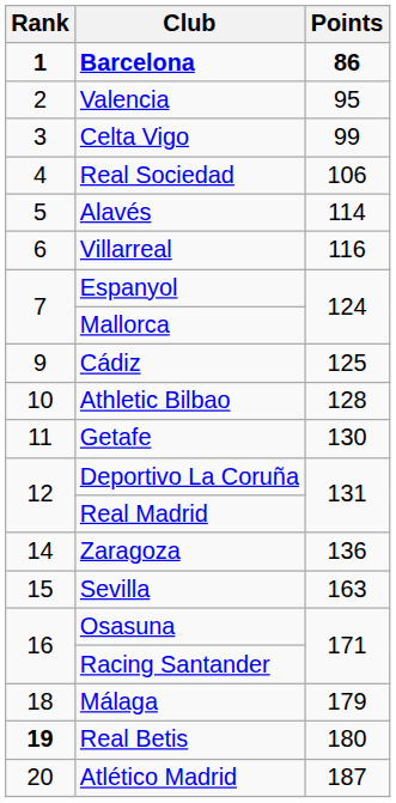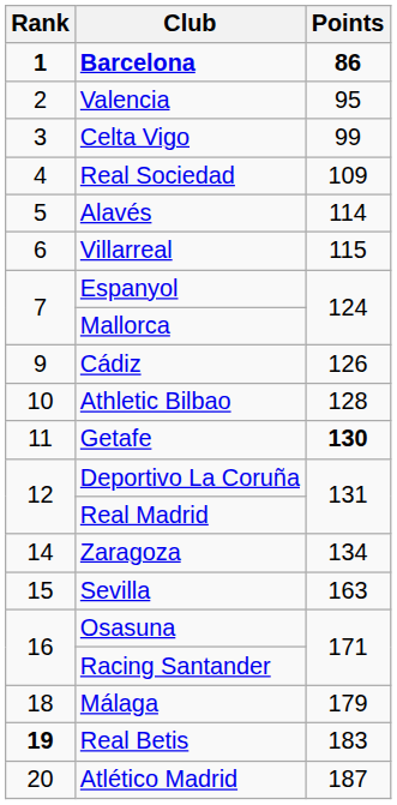 <table class="wikitable">
 <tr>
 <th>Rank</th>
 <th>Club</th>
 <th width=50px>Points</th>
 </tr>
 <tr align="center">
 <td><strong>1</strong></td>
 <td align="left"><strong> <a href='#'>Barcelona</a></strong></td>
 <td><strong>86</strong></td>
 </tr>
 <tr align="center">
 <td>2</td>
 <td align="left"> <a href='#'>Valencia</a></td>
 <td>95</td>
 </tr>
 <tr align="center">
 <td>3</td>
 <td align="left"> <a href='#'>Celta Vigo</a></td>
 <td>99</td>
 </tr>
 <tr align="center">
 <td>4</td>
 <td align="left"> <a href='#'>Real Sociedad</a></td>
-<td>106</td>
+<td>109</td>
 </tr>
 <tr align="center">
 <td>5</td>
 <td align="left"> <a href='#'>Alavés</a></td>
 <td>114</td>
 </tr>
 <tr align="center">
 <td>6</td>
 <td align="left"> <a href='#'>Villarreal</a></td>
-<td>116</td>
+<td>115</td>
 </tr>
 <tr align="center">
 <td rowspan=2>7</td>
 <td align="left"> <a href='#'>Espanyol</a></td>
 <td rowspan=2>124</td>
 </tr>
 <tr align="center">
 <td align="left"> <a href='#'>Mallorca</a></td>
 </tr>
 <tr align="center">
 <td>9</td>
 <td align="left"> <a href='#'>Cádiz</a></td>
-<td>125</td>
+<td>126</td>
 </tr>
 <tr align="center">
 <td>10</td>
 <td align="left"> <a href='#'>Athletic Bilbao</a></td>
 <td>128</td>
 </tr>
 <tr align="center">
 <td>11</td>
 <td align="left"> <a href='#'>Getafe</a></td>
-<td>130</td>
+<td><strong>130</strong></td>
 </tr>
 <tr align="center">
 <td rowspan=2>12</td>
 <td align="left"> <a href='#'>Deportivo La Coruña</a></td>
 <td rowspan=2>131</td>
 </tr>
 <tr align="center">
 <td align="left"> <a href='#'>Real Madrid</a></td>
 </tr>
 <tr align="center">
 <td>14</td>
 <td align="left"> <a href='#'>Zaragoza</a></td>
-<td>136</td>
+<td>134</td>
 </tr>
 <tr align="center">
 <td>15</td>
 <td align="left"> <a href='#'>Sevilla</a></td>
 <td>163</td>
 </tr>
 <tr align="center">
 <td rowspan=2>16</td>
 <td align="left"> <a href='#'>Osasuna</a></td>
 <td rowspan=2>171</td>
 </tr>
 <tr align="center">
 <td align="left"> <a href='#'>Racing Santander</a></td>
 </tr>
 <tr align="center">
 <td>18</td>
 <td align="left"> <a href='#'>Málaga</a></td>
 <td>179</td>
 </tr>
 <tr align="center">
 <td><strong>19</strong></td>
 <td align="left"> <a href='#'>Real Betis</a></td>
-<td>180</td>
+<td>183</td>
 </tr>
 <tr align="center">
 <td>20</td>
 <td align="left"> <a href='#'>Atlético Madrid</a></td>
 <td>187</td>
 </tr>
 </table>
